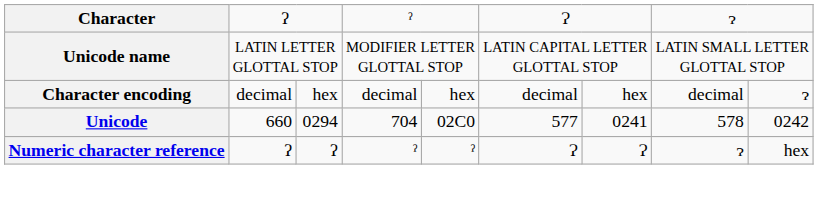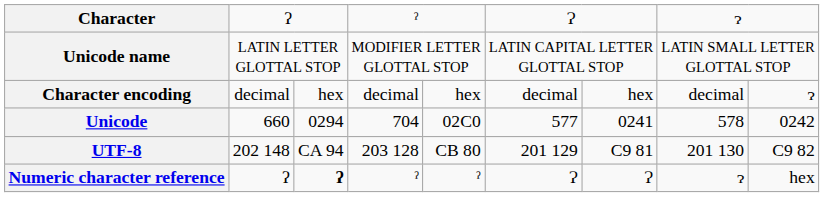 <table class=wikitable style=text-align:right>
 <tr align=center>
 <th>Character</th>
 <td colspan=2>ʔ</td>
 <td colspan=2>ˀ</td>
 <td colspan=2>Ɂ</td>
 <td colspan=2>ɂ</td>
 </tr>
 <tr align=center>
 <th>Unicode name</th>
 <td colspan=2><small>LATIN LETTER<br>GLOTTAL STOP</small></td>
 <td colspan=2><small>MODIFIER LETTER<br>GLOTTAL STOP</small></td>
 <td colspan=2><small>LATIN CAPITAL LETTER<br>GLOTTAL STOP</small></td>
 <td colspan=2><small>LATIN SMALL LETTER<br>GLOTTAL STOP</small></td>
 </tr>
 <tr>
 <th>Character encoding</th>
 <td>decimal</td>
 <td>hex</td>
 <td>decimal</td>
 <td>hex</td>
 <td>decimal</td>
 <td>hex</td>
 <td>decimal</td>
 <td>&#x0242;</td>
 </tr>
 <tr>
 <th><a href='#'>Unicode</a></th>
 <td>660</td>
 <td>0294</td>
 <td>704</td>
 <td>02C0</td>
 <td>577</td>
 <td>0241</td>
 <td>578</td>
 <td>0242</td>
 </tr>
 <tr>
+<th><a href='#'>UTF-8</a></th>
+<td>202 148</td>
+<td>CA 94</td>
+<td>203 128</td>
+<td>CB 80</td>
+<td>201 129</td>
+<td>C9 81</td>
+<td>201 130</td>
+<td>C9 82</td>
+</tr>
+<tr>
 <th><a href='#'>Numeric character reference</a></th>
 <td>&#660;</td>
-<td>&#x0294;</td>
+<td><strong>&#x0294;</strong></td>
 <td>&#704;</td>
 <td>&#x02C0;</td>
 <td>&#577;</td>
 <td>&#x0241;</td>
 <td>&#578;</td>
 <td>hex</td>
 </tr>
 </table>
